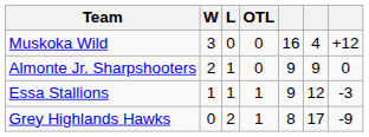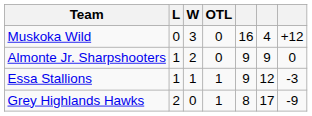 <table class="wikitable" style="text-align:center">
 <tr>
 <th>Team</th>
+<th>L</th>
 <th>W</th>
-<th>L</th>
 <th>OTL</th>
 <th></th>
 <th></th>
 <th></th>
 </tr>
 <tr>
 <td align="left"><a href='#'>Muskoka Wild</a></td>
+<td>0</td>
 <td>3</td>
-<td>0</td>
 <td>0</td>
 <td>16</td>
 <td>4</td>
 <td>+12</td>
 </tr>
 <tr>
 <td align="left"><a href='#'>Almonte Jr. Sharpshooters</a></td>
+<td>1</td>
 <td>2</td>
-<td>1</td>
 <td>0</td>
 <td>9</td>
 <td>9</td>
 <td>0</td>
 </tr>
 <tr>
 <td align="left"><a href='#'>Essa Stallions</a></td>
 <td>1</td>
 <td>1</td>
 <td>1</td>
 <td>9</td>
 <td>12</td>
 <td>-3</td>
 </tr>
 <tr>
 <td align="left"><a href='#'>Grey Highlands Hawks</a></td>
+<td>2</td>
 <td>0</td>
-<td>2</td>
 <td>1</td>
 <td>8</td>
 <td>17</td>
 <td>-9</td>
 </tr>
 </table>
